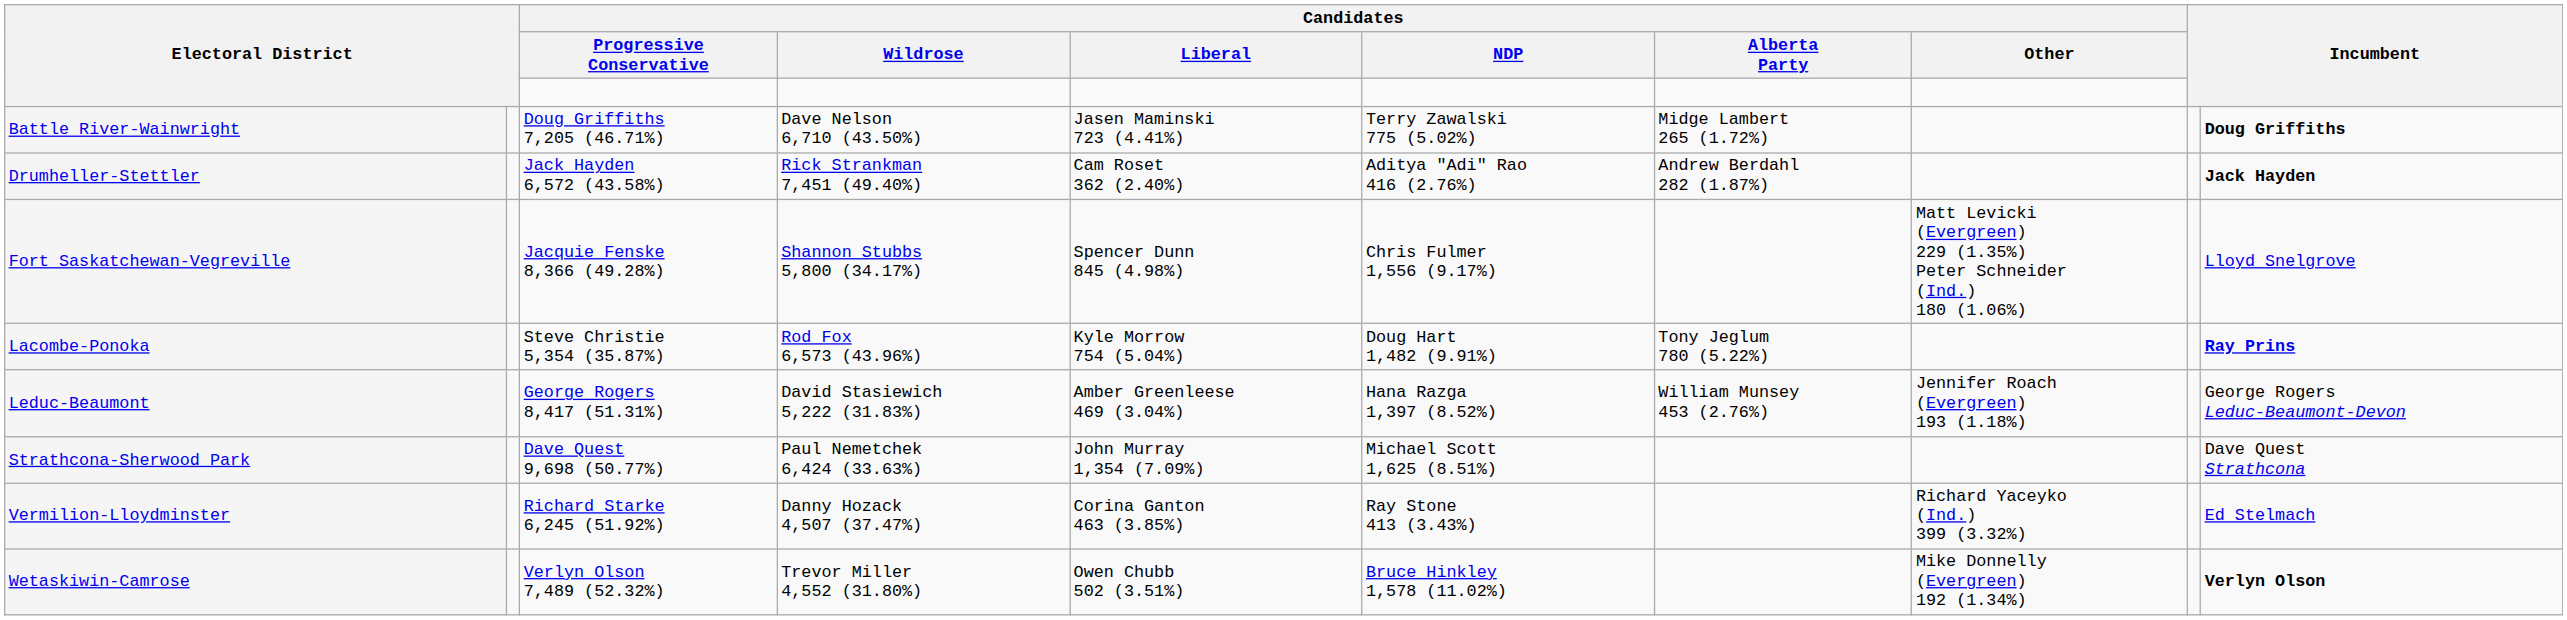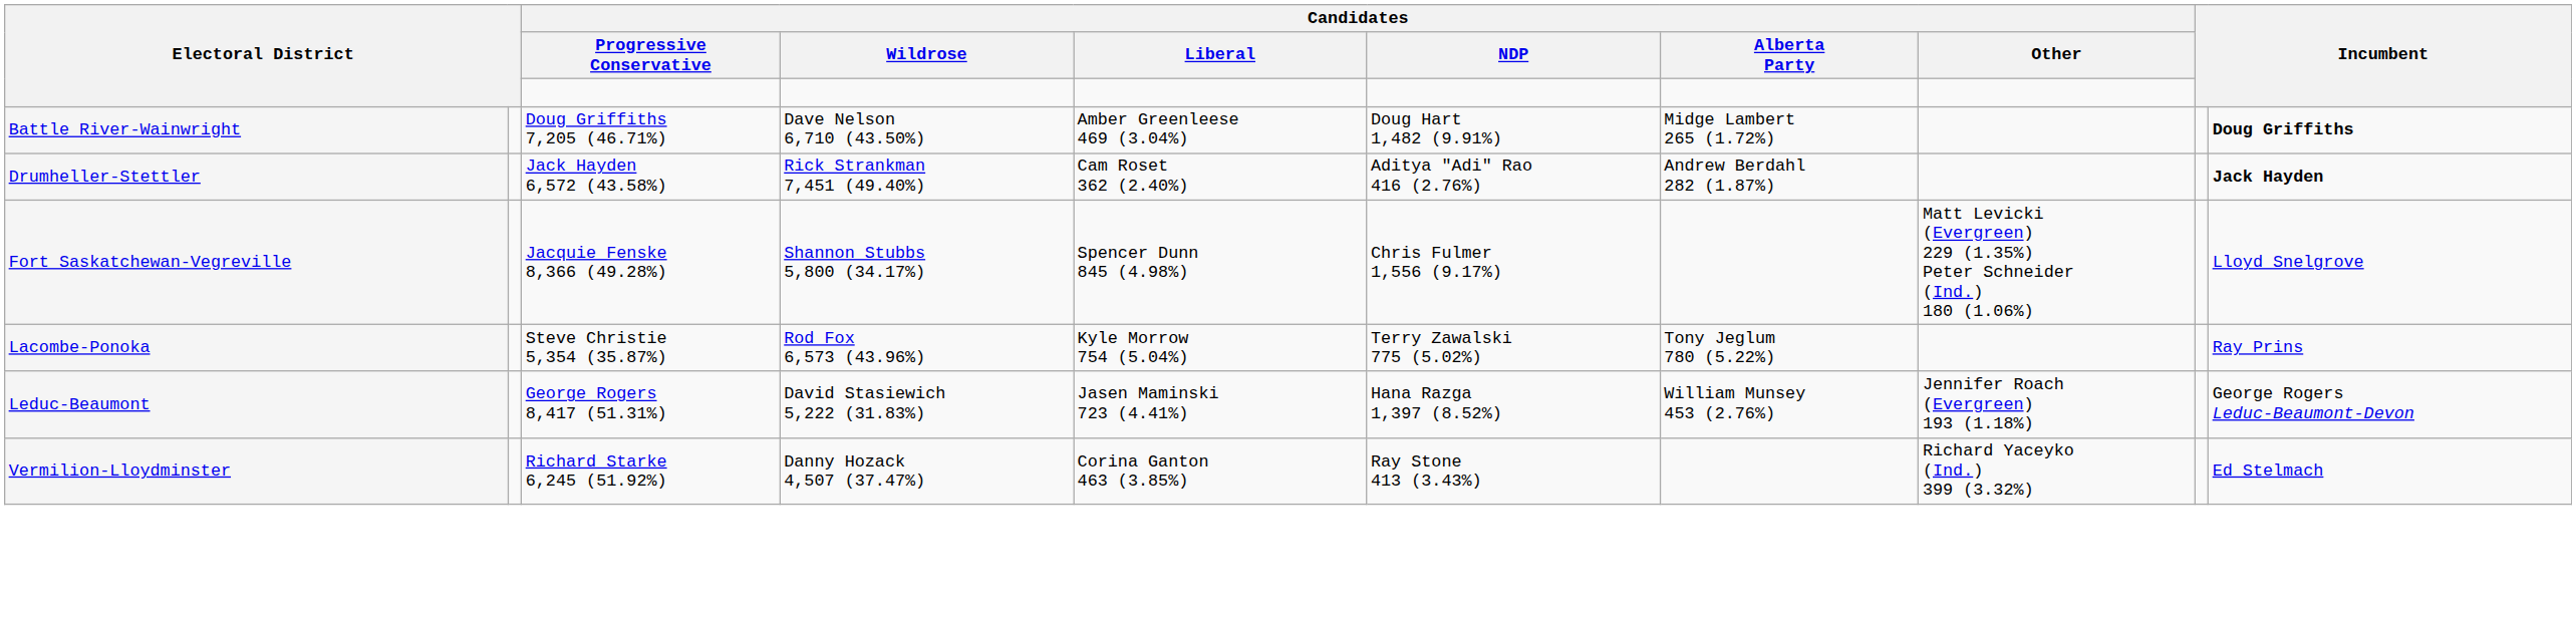 <table class="wikitable" style="width:100%">
 <tr>
 <th rowspan=3 colspan=2>Electoral District</th>
 <th colspan=6>Candidates</th>
 <th rowspan=3 colspan=2>Incumbent</th>
 </tr>
 <tr>
 <th><a href='#'>Progressive<br>Conservative</a></th>
 <th><a href='#'>Wildrose</a></th>
 <th><a href='#'>Liberal</a></th>
 <th><a href='#'>NDP</a></th>
 <th><a href='#'>Alberta<br>Party</a></th>
 <th>Other</th>
 </tr>
 <tr>
 <td> </td>
 <td> </td>
 <td> </td>
 <td> </td>
 <td> </td>
 <td> </td>
 </tr>
 <tr>
 <td style="background:whitesmoke;"><a href='#'>Battle River-Wainwright</a></td>
 <td></td>
 <td><a href='#'>Doug Griffiths</a><br>7,205 (46.71%)</td>
 <td>Dave Nelson<br>6,710 (43.50%)</td>
-<td>Jasen Maminski<br>723 (4.41%)</td>
-<td>Terry Zawalski<br>775 (5.02%)</td>
+<td>Amber Greenleese<br>469 (3.04%)</td>
+<td>Doug Hart<br>1,482 (9.91%)</td>
 <td>Midge Lambert<br>265 (1.72%)</td>
 <td></td>
 <td></td>
 <td><strong>Doug Griffiths</strong></td>
 </tr>
 <tr>
 <td style="background:whitesmoke;"><a href='#'>Drumheller-Stettler</a></td>
 <td></td>
 <td><a href='#'>Jack Hayden</a><br>6,572 (43.58%)</td>
 <td><a href='#'>Rick Strankman</a><br>7,451 (49.40%)</td>
 <td>Cam Roset<br>362 (2.40%)</td>
 <td>Aditya "Adi" Rao<br>416 (2.76%)</td>
 <td>Andrew Berdahl<br>282 (1.87%)</td>
 <td></td>
 <td></td>
 <td><strong>Jack Hayden</strong></td>
 </tr>
 <tr>
 <td style="background:whitesmoke;"><a href='#'>Fort Saskatchewan-Vegreville</a></td>
 <td></td>
 <td><a href='#'>Jacquie Fenske</a><br>8,366 (49.28%)</td>
 <td><a href='#'>Shannon Stubbs</a><br>5,800 (34.17%)</td>
 <td>Spencer Dunn<br>845 (4.98%)</td>
 <td>Chris Fulmer<br>1,556 (9.17%)</td>
 <td></td>
 <td>Matt Levicki<br>(<a href='#'>Evergreen</a>)<br>229 (1.35%)<br>Peter Schneider<br>(<a href='#'>Ind.</a>)<br>180 (1.06%)</td>
 <td></td>
 <td><a href='#'>Lloyd Snelgrove</a></td>
 </tr>
 <tr>
 <td style="background:whitesmoke;"><a href='#'>Lacombe-Ponoka</a></td>
 <td></td>
 <td>Steve Christie<br>5,354 (35.87%)</td>
 <td><a href='#'>Rod Fox</a><br>6,573 (43.96%)</td>
 <td>Kyle Morrow<br>754 (5.04%)</td>
-<td>Doug Hart<br>1,482 (9.91%)</td>
+<td>Terry Zawalski<br>775 (5.02%)</td>
 <td>Tony Jeglum<br>780 (5.22%)</td>
 <td></td>
 <td></td>
-<td><strong><a href='#'>Ray Prins</a></strong></td>
+<td><a href='#'>Ray Prins</a></td>
 </tr>
 <tr>
 <td style="background:whitesmoke;"><a href='#'>Leduc-Beaumont</a></td>
 <td></td>
 <td><a href='#'>George Rogers</a><br>8,417 (51.31%)</td>
 <td>David Stasiewich<br>5,222 (31.83%)</td>
-<td>Amber Greenleese<br>469 (3.04%)</td>
+<td>Jasen Maminski<br>723 (4.41%)</td>
 <td>Hana Razga<br>1,397 (8.52%)</td>
 <td>William Munsey<br>453 (2.76%)</td>
 <td>Jennifer Roach<br>(<a href='#'>Evergreen</a>)<br>193 (1.18%)</td>
 <td></td>
 <td>George Rogers<br><span><em><a href='#'>Leduc-Beaumont-Devon</a></em></span></td>
-</tr>
-<tr>
-<td style="background:whitesmoke;"><a href='#'>Strathcona-Sherwood Park</a></td>
-<td></td>
-<td><a href='#'>Dave Quest</a><br>9,698 (50.77%)</td>
-<td>Paul Nemetchek<br>6,424 (33.63%)</td>
-<td>John Murray<br>1,354 (7.09%)</td>
-<td>Michael Scott<br>1,625 (8.51%)</td>
-<td></td>
-<td></td>
-<td></td>
-<td>Dave Quest<br><span><em><a href='#'>Strathcona</a></em></span></td>
 </tr>
 <tr>
 <td style="background:whitesmoke;"><a href='#'>Vermilion-Lloydminster</a></td>
 <td></td>
 <td><a href='#'>Richard Starke</a><br>6,245 (51.92%)</td>
 <td>Danny Hozack<br>4,507 (37.47%)</td>
 <td>Corina Ganton<br>463 (3.85%)</td>
 <td>Ray Stone<br>413 (3.43%)</td>
 <td></td>
 <td>Richard Yaceyko<br>(<a href='#'>Ind.</a>)<br>399 (3.32%)</td>
 <td></td>
 <td><a href='#'>Ed Stelmach</a></td>
 </tr>
-<tr>
-<td style="background:whitesmoke;"><a href='#'>Wetaskiwin-Camrose</a></td>
-<td></td>
-<td><a href='#'>Verlyn Olson</a><br>7,489 (52.32%)</td>
-<td>Trevor Miller<br>4,552 (31.80%)</td>
-<td>Owen Chubb<br>502 (3.51%)</td>
-<td><a href='#'>Bruce Hinkley</a><br>1,578 (11.02%)</td>
-<td></td>
-<td>Mike Donnelly<br>(<a href='#'>Evergreen</a>)<br>192 (1.34%)</td>
-<td></td>
-<td><strong>Verlyn Olson</strong></td>
-</tr>
 </table>
